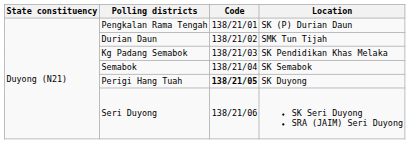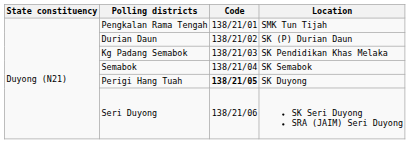 <table class="wikitable sortable mw-collapsible" style="white-space:nowrap;font-size:85%">
 <tr>
 <th>State constituency</th>
 <th>Polling districts</th>
 <th>Code</th>
 <th>Location</th>
 </tr>
 <tr>
 <td rowspan="6">Duyong (N21)</td>
 <td>Pengkalan Rama Tengah</td>
 <td>138/21/01</td>
-<td>SK (P) Durian Daun</td>
+<td>SMK Tun Tijah</td>
 </tr>
 <tr>
 <td>Durian Daun</td>
 <td>138/21/02</td>
-<td>SMK Tun Tijah</td>
+<td>SK (P) Durian Daun</td>
 </tr>
 <tr>
 <td>Kg Padang Semabok</td>
 <td>138/21/03</td>
 <td>SK Pendidikan Khas Melaka</td>
 </tr>
 <tr>
 <td>Semabok</td>
 <td>138/21/04</td>
 <td>SK Semabok</td>
 </tr>
 <tr>
 <td>Perigi Hang Tuah</td>
 <td><strong>138/21/05</strong></td>
 <td>SK Duyong</td>
 </tr>
 <tr>
 <td>Seri Duyong</td>
 <td>138/21/06</td>
 <td><br><ul><li>SK Seri Duyong</li><li>SRA (JAIM) Seri Duyong</li></ul></td>
 </tr>
 </table>
